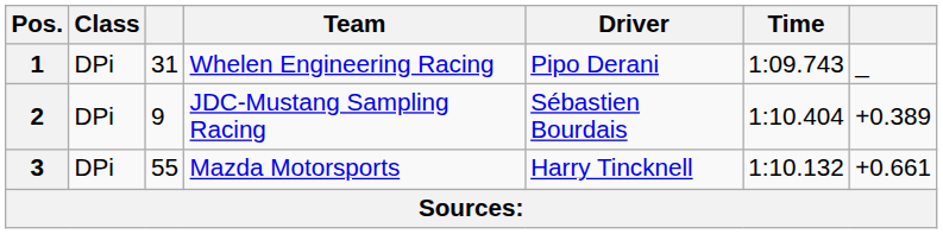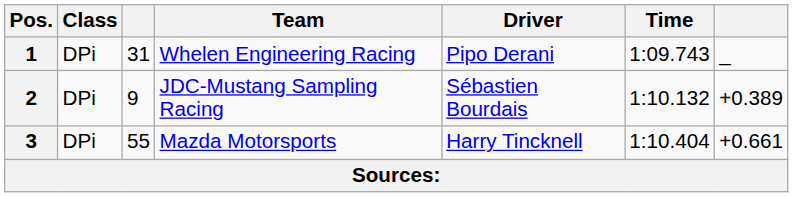 <table class="wikitable">
 <tr>
 <th>Pos.</th>
 <th>Class</th>
 <th></th>
 <th>Team</th>
 <th>Driver</th>
 <th>Time</th>
 <th></th>
 </tr>
 <tr>
 <th>1</th>
 <td>DPi</td>
 <td>31</td>
 <td><a href='#'>Whelen Engineering Racing</a></td>
 <td><a href='#'>Pipo Derani</a></td>
 <td>1:09.743</td>
 <td>_</td>
 </tr>
 <tr>
 <th>2</th>
 <td>DPi</td>
 <td>9</td>
 <td><a href='#'>JDC-Mustang Sampling Racing</a></td>
 <td><a href='#'>Sébastien Bourdais</a></td>
-<td>1:10.404</td>
+<td>1:10.132</td>
 <td>+0.389</td>
 </tr>
 <tr>
 <th>3</th>
 <td>DPi</td>
 <td>55</td>
 <td><a href='#'>Mazda Motorsports</a></td>
 <td><a href='#'>Harry Tincknell</a></td>
-<td>1:10.132</td>
+<td>1:10.404</td>
 <td>+0.661</td>
 </tr>
 <tr>
 <th colspan="7">Sources:</th>
 </tr>
 </table>
